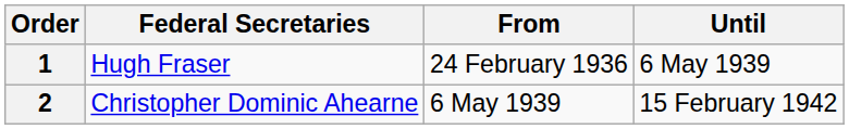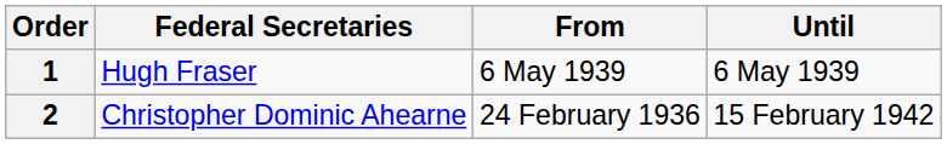 <table class="wikitable" align="left" style="margin: 1em auto 1em auto">
 <tr>
 <th>Order</th>
 <th>Federal Secretaries</th>
 <th>From</th>
 <th>Until</th>
 </tr>
 <tr>
 <th>1</th>
 <td align="left"><a href='#'>Hugh Fraser</a></td>
-<td align="centre">24 February 1936</td>
+<td align="centre">6 May 1939</td>
 <td align="centre">6 May 1939</td>
 </tr>
 <tr>
 <th>2</th>
 <td align="left"><a href='#'>Christopher Dominic Ahearne</a></td>
-<td align="centre">6 May 1939</td>
+<td align="centre">24 February 1936</td>
 <td align="centre">15 February 1942</td>
 </tr>
 </table>
